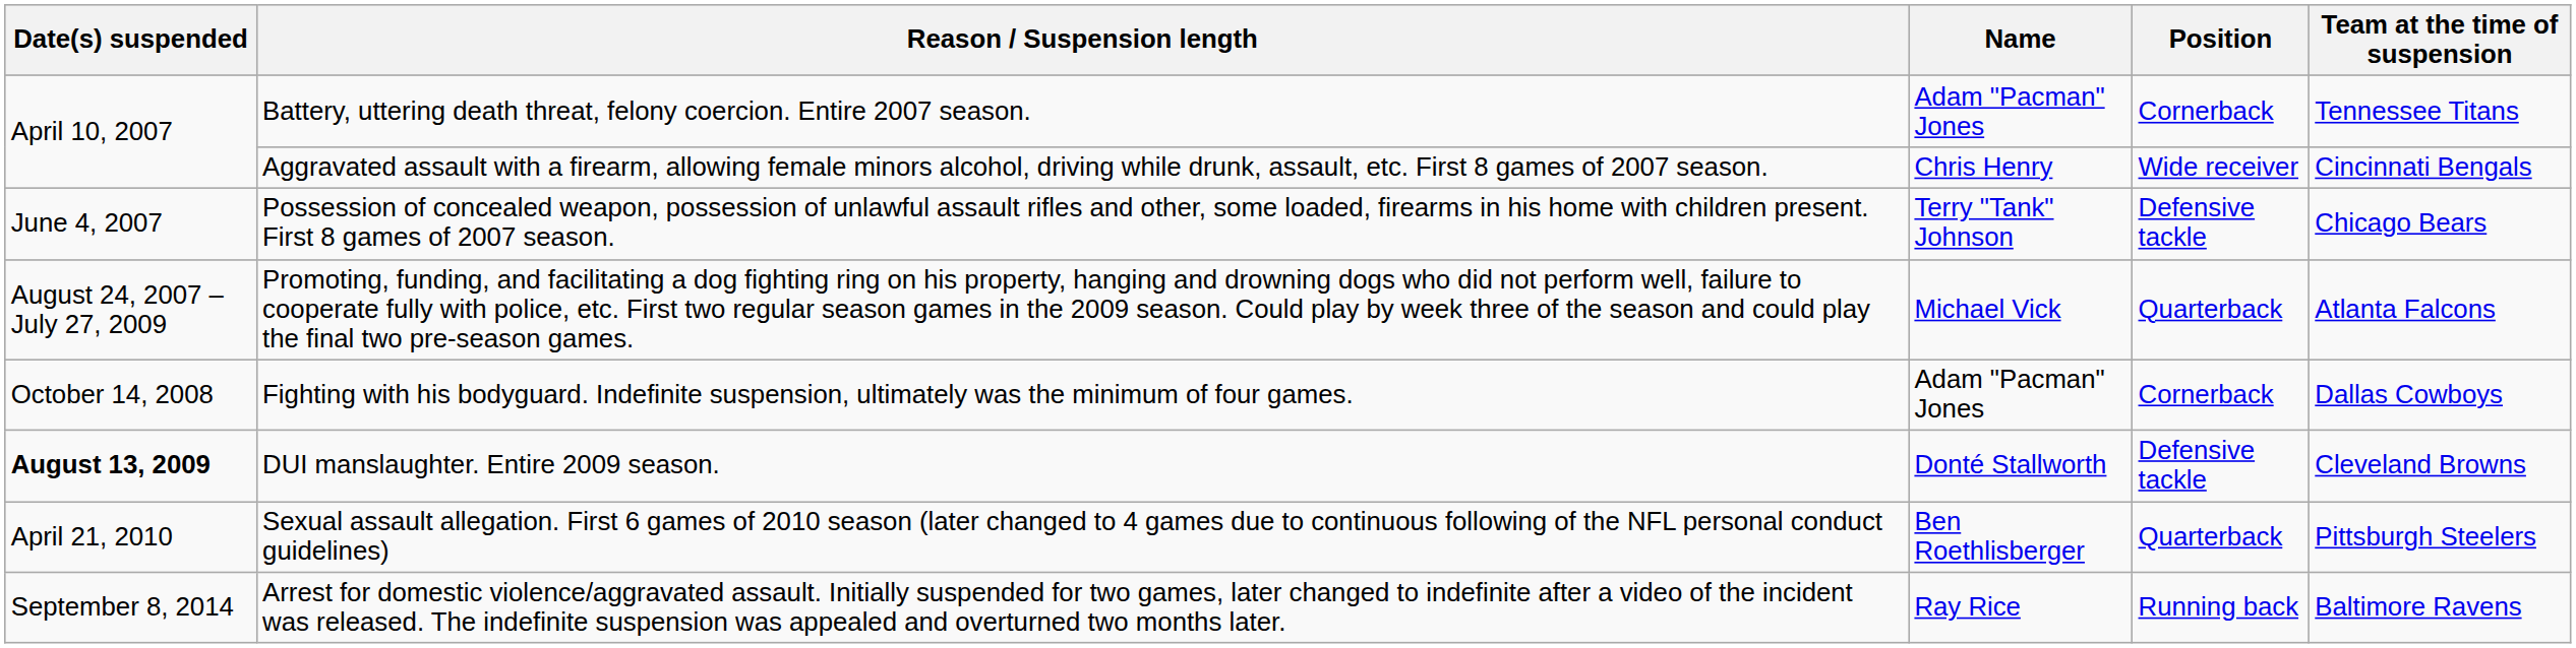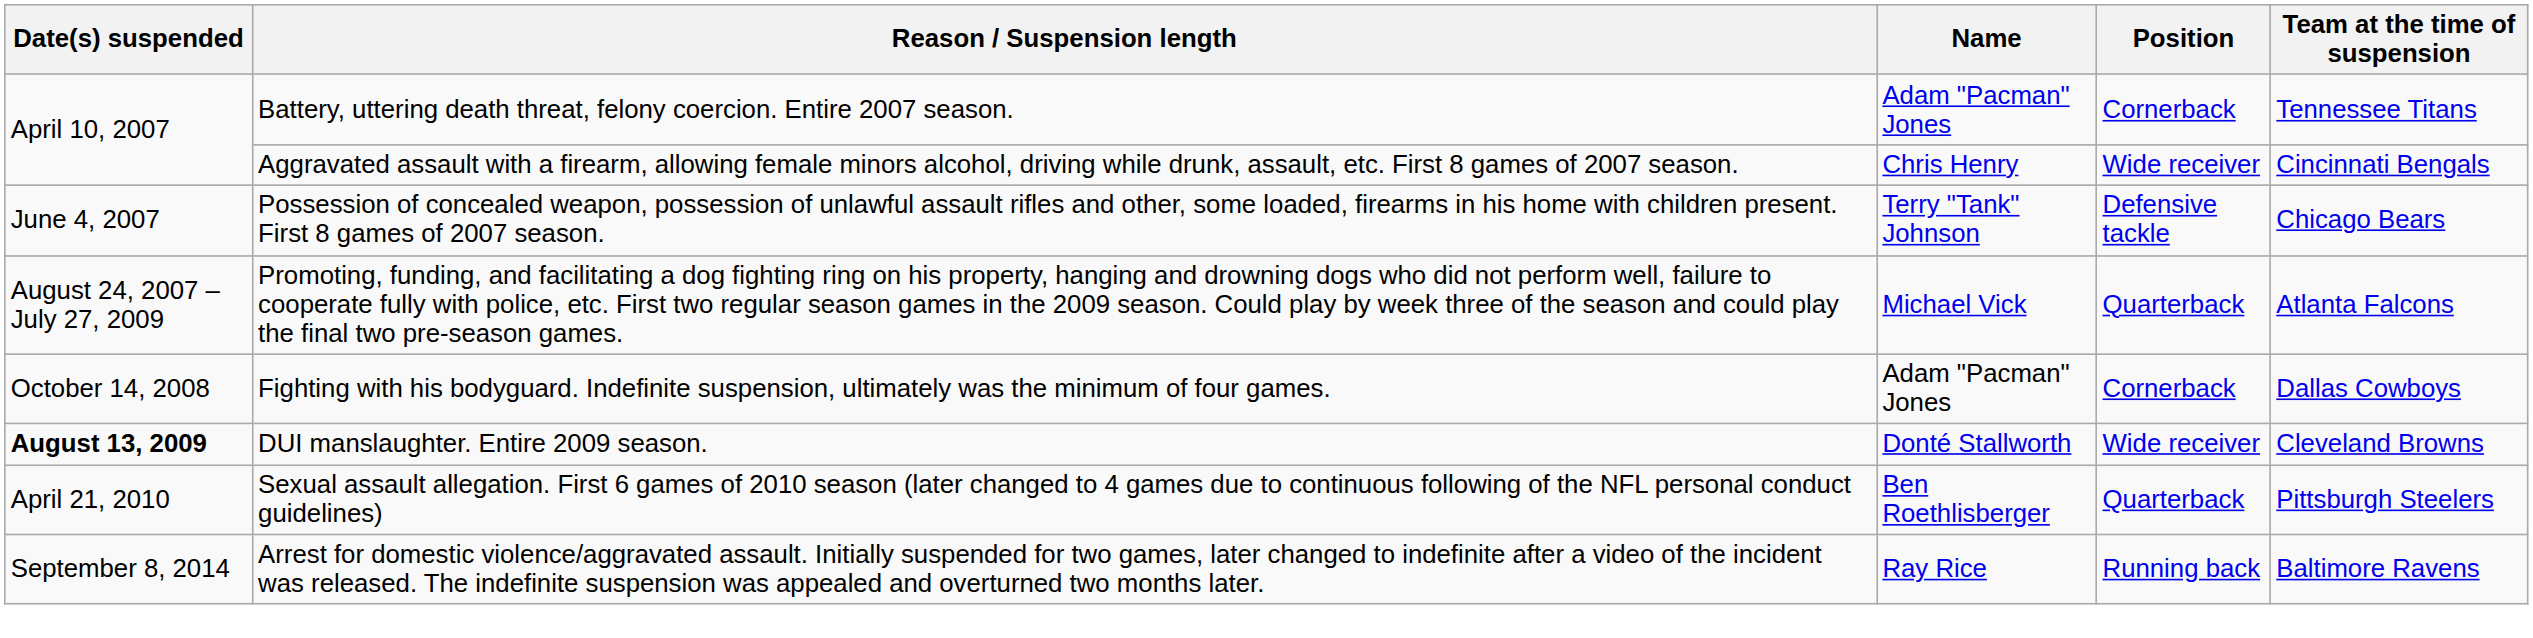 <table class=wikitable>
 <tr>
 <th>Date(s) suspended</th>
 <th>Reason / Suspension length</th>
 <th>Name</th>
 <th>Position</th>
 <th>Team at the time of suspension</th>
 </tr>
 <tr>
 <td rowspan="2">April 10, 2007</td>
 <td>Battery, uttering death threat, felony coercion. Entire 2007 season.</td>
 <td><a href='#'>Adam "Pacman" Jones</a></td>
 <td><a href='#'>Cornerback</a></td>
 <td><a href='#'>Tennessee Titans</a></td>
 </tr>
 <tr>
 <td>Aggravated assault with a firearm, allowing female minors alcohol, driving while drunk, assault, etc. First 8 games of 2007 season.</td>
 <td><a href='#'>Chris Henry</a></td>
 <td><a href='#'>Wide receiver</a></td>
 <td><a href='#'>Cincinnati Bengals</a></td>
 </tr>
 <tr>
 <td>June 4, 2007</td>
 <td>Possession of concealed weapon, possession of unlawful assault rifles and other, some loaded, firearms in his home with children present. First 8 games of 2007 season.</td>
 <td><a href='#'>Terry "Tank" Johnson</a></td>
 <td><a href='#'>Defensive tackle</a></td>
 <td><a href='#'>Chicago Bears</a></td>
 </tr>
 <tr>
 <td>August 24, 2007 – July 27, 2009</td>
 <td>Promoting, funding, and facilitating a dog fighting ring on his property, hanging and drowning dogs who did not perform well, failure to cooperate fully with police, etc. First two regular season games in the 2009 season. Could play by week three of the season and could play the final two pre-season games.</td>
 <td><a href='#'>Michael Vick</a></td>
 <td><a href='#'>Quarterback</a></td>
 <td><a href='#'>Atlanta Falcons</a></td>
 </tr>
 <tr>
 <td>October 14, 2008</td>
 <td>Fighting with his bodyguard. Indefinite suspension, ultimately was the minimum of four games.</td>
 <td>Adam "Pacman" Jones</td>
 <td><a href='#'>Cornerback</a></td>
 <td><a href='#'>Dallas Cowboys</a></td>
 </tr>
 <tr>
 <td><strong>August 13, 2009</strong></td>
 <td>DUI manslaughter. Entire 2009 season.</td>
 <td><a href='#'>Donté Stallworth</a></td>
-<td><a href='#'>Defensive tackle</a></td>
+<td><a href='#'>Wide receiver</a></td>
 <td><a href='#'>Cleveland Browns</a></td>
 </tr>
 <tr>
 <td>April 21, 2010</td>
 <td>Sexual assault allegation. First 6 games of 2010 season (later changed to 4 games due to continuous following of the NFL personal conduct guidelines)</td>
 <td><a href='#'>Ben Roethlisberger</a></td>
 <td><a href='#'>Quarterback</a></td>
 <td><a href='#'>Pittsburgh Steelers</a></td>
 </tr>
 <tr>
 <td>September 8, 2014</td>
 <td>Arrest for domestic violence/aggravated assault. Initially suspended for two games, later changed to indefinite after a video of the incident was released. The indefinite suspension was appealed and overturned two months later.</td>
 <td><a href='#'>Ray Rice</a></td>
 <td><a href='#'>Running back</a></td>
 <td><a href='#'>Baltimore Ravens</a></td>
 </tr>
 </table>
